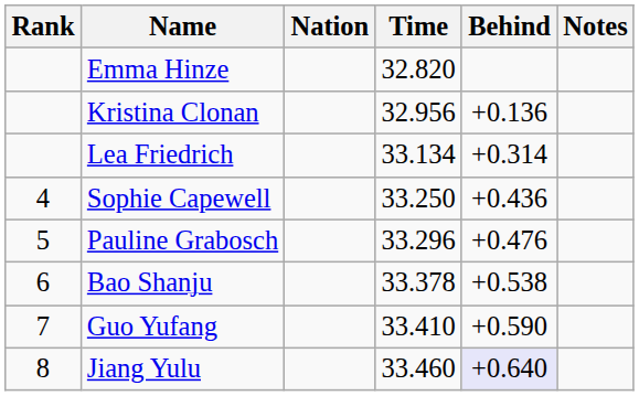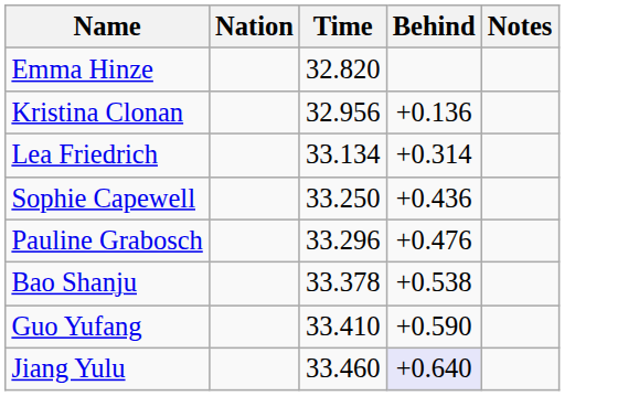 <table class="wikitable sortable" style="text-align:center">
 <tr>
-<th>Rank</th>
 <th>Name</th>
 <th>Nation</th>
 <th>Time</th>
 <th>Behind</th>
 <th>Notes</th>
 </tr>
 <tr>
-<td></td>
 <td align=left><a href='#'>Emma Hinze</a></td>
 <td align=left></td>
 <td>32.820</td>
 <td></td>
 <td></td>
 </tr>
 <tr>
-<td></td>
 <td align=left><a href='#'>Kristina Clonan</a></td>
 <td align=left></td>
 <td>32.956</td>
 <td>+0.136</td>
 <td></td>
 </tr>
 <tr>
-<td></td>
 <td align=left><a href='#'>Lea Friedrich</a></td>
 <td align=left></td>
 <td>33.134</td>
 <td>+0.314</td>
 <td></td>
 </tr>
 <tr>
-<td>4</td>
 <td align=left><a href='#'>Sophie Capewell</a></td>
 <td align=left></td>
 <td>33.250</td>
 <td>+0.436</td>
 <td></td>
 </tr>
 <tr>
-<td>5</td>
 <td align=left><a href='#'>Pauline Grabosch</a></td>
 <td align=left></td>
 <td>33.296</td>
 <td>+0.476</td>
 <td></td>
 </tr>
 <tr>
-<td>6</td>
 <td align=left><a href='#'>Bao Shanju</a></td>
 <td align=left></td>
 <td>33.378</td>
 <td>+0.538</td>
 <td></td>
 </tr>
 <tr>
-<td>7</td>
 <td align=left><a href='#'>Guo Yufang</a></td>
 <td align=left></td>
 <td>33.410</td>
 <td>+0.590</td>
 <td></td>
 </tr>
 <tr>
-<td>8</td>
 <td align=left><a href='#'>Jiang Yulu</a></td>
 <td align=left></td>
 <td>33.460</td>
 <td style="background: lavender;">+0.640</td>
 <td></td>
 </tr>
 </table>
